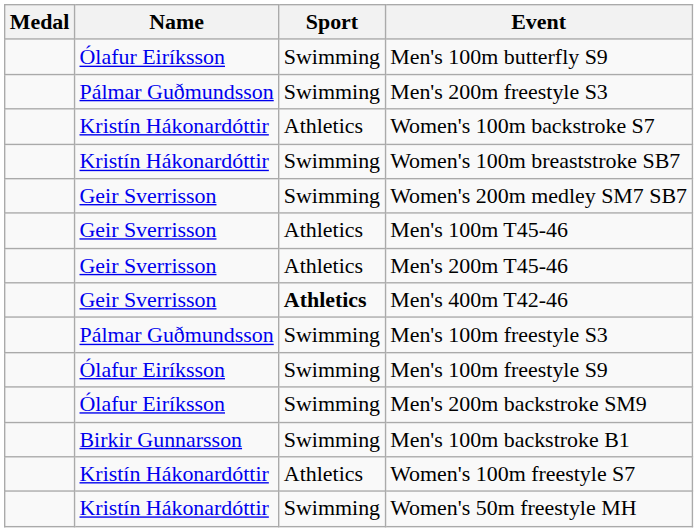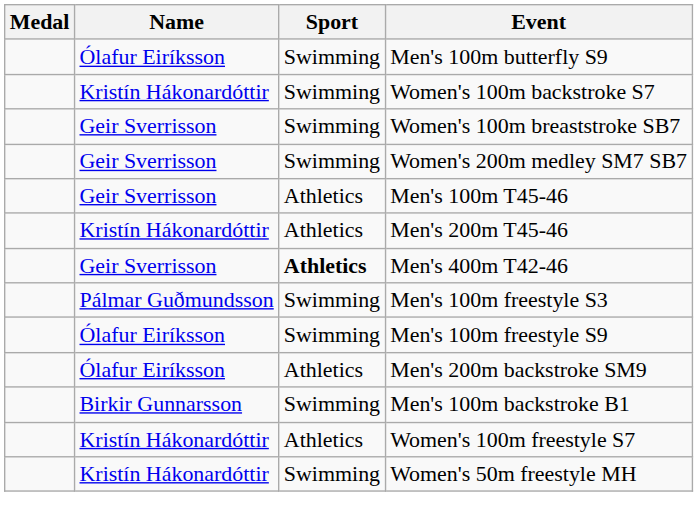 <table class="wikitable sortable" style="font-size:100%">
 <tr>
 <th>Medal</th>
 <th>Name</th>
 <th>Sport</th>
 <th>Event</th>
 </tr>
 <tr>
 <td align=center></td>
 <td><a href='#'>Ólafur Eiríksson</a></td>
 <td>Swimming</td>
 <td>Men's 100m butterfly S9</td>
 </tr>
 <tr>
 <td align=center></td>
-<td><a href='#'>Pálmar Guðmundsson</a></td>
+<td><a href='#'>Kristín Hákonardóttir</a></td>
 <td>Swimming</td>
-<td>Men's 200m freestyle S3</td>
-</tr>
-<tr>
-<td align=center></td>
-<td><a href='#'>Kristín Hákonardóttir</a></td>
-<td>Athletics</td>
 <td>Women's 100m backstroke S7</td>
 </tr>
 <tr>
 <td align=center></td>
-<td><a href='#'>Kristín Hákonardóttir</a></td>
+<td><a href='#'>Geir Sverrisson</a></td>
 <td>Swimming</td>
 <td>Women's 100m breaststroke SB7</td>
 </tr>
 <tr>
 <td align=center></td>
 <td><a href='#'>Geir Sverrisson</a></td>
 <td>Swimming</td>
 <td>Women's 200m medley SM7 SB7</td>
 </tr>
 <tr>
 <td align=center></td>
 <td><a href='#'>Geir Sverrisson</a></td>
 <td>Athletics</td>
 <td>Men's 100m T45-46</td>
 </tr>
 <tr>
 <td align=center></td>
-<td><a href='#'>Geir Sverrisson</a></td>
+<td><a href='#'>Kristín Hákonardóttir</a></td>
 <td>Athletics</td>
 <td>Men's 200m T45-46</td>
 </tr>
 <tr>
 <td align=center></td>
 <td><a href='#'>Geir Sverrisson</a></td>
 <td><strong>Athletics</strong></td>
 <td>Men's 400m T42-46</td>
 </tr>
 <tr>
 <td align=center></td>
 <td><a href='#'>Pálmar Guðmundsson</a></td>
 <td>Swimming</td>
 <td>Men's 100m freestyle S3</td>
 </tr>
 <tr>
 <td align=center></td>
 <td><a href='#'>Ólafur Eiríksson</a></td>
 <td>Swimming</td>
 <td>Men's 100m freestyle S9</td>
 </tr>
 <tr>
 <td align=center></td>
 <td><a href='#'>Ólafur Eiríksson</a></td>
-<td>Swimming</td>
+<td>Athletics</td>
 <td>Men's 200m backstroke SM9</td>
 </tr>
 <tr>
 <td align=center></td>
 <td><a href='#'>Birkir Gunnarsson</a></td>
 <td>Swimming</td>
 <td>Men's 100m backstroke B1</td>
 </tr>
 <tr>
 <td align=center></td>
 <td><a href='#'>Kristín Hákonardóttir</a></td>
 <td>Athletics</td>
 <td>Women's 100m freestyle S7</td>
 </tr>
 <tr>
 <td align=center></td>
 <td><a href='#'>Kristín Hákonardóttir</a></td>
 <td>Swimming</td>
 <td>Women's 50m freestyle MH</td>
 </tr>
 </table>
